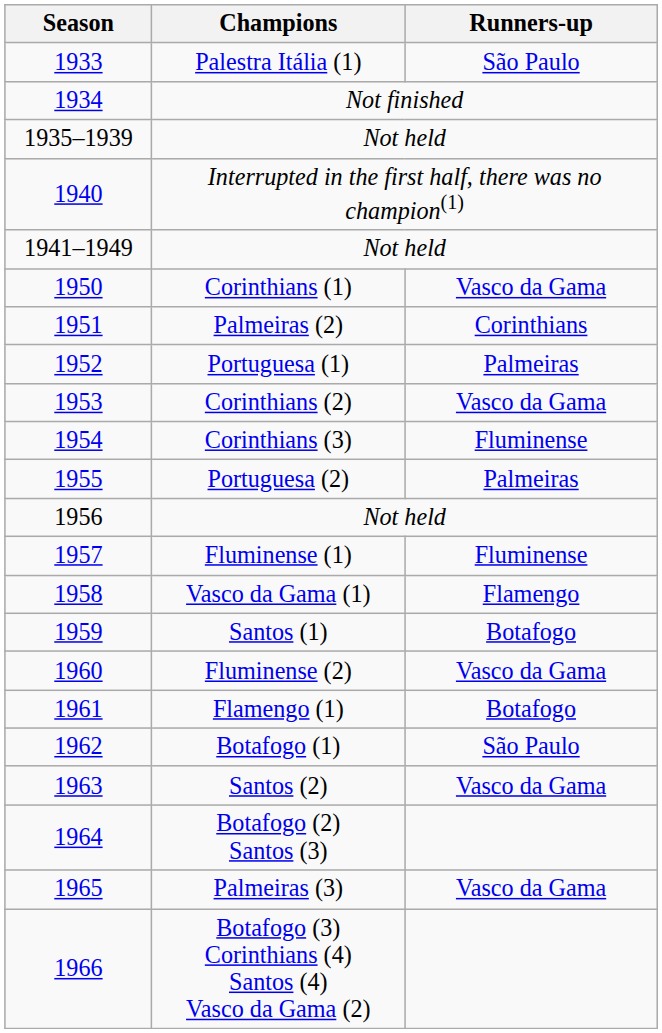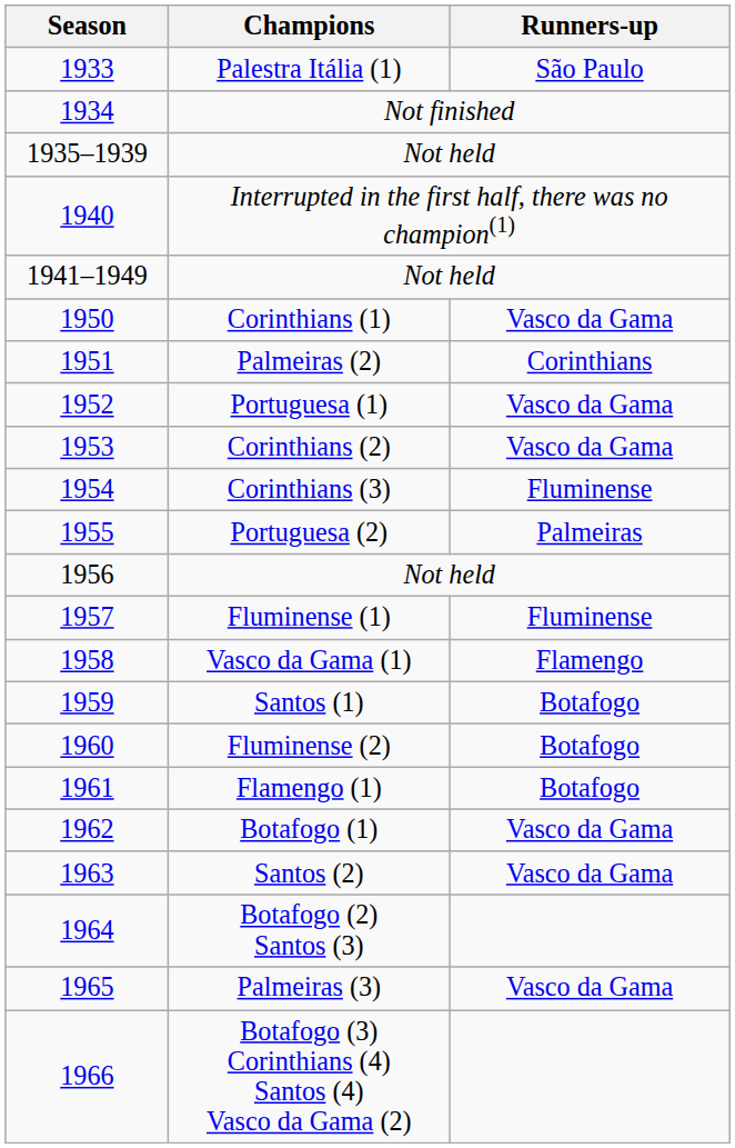 <table class="wikitable" style="text-align:center; margin-left:1em;">
 <tr>
 <th style="width:90px">Season</th>
 <th style="width:160px">Champions</th>
 <th style="width:160px">Runners-up</th>
 </tr>
 <tr>
 <td><a href='#'>1933</a></td>
 <td> <a href='#'>Palestra Itália</a> (1)</td>
 <td> <a href='#'>São Paulo</a></td>
 </tr>
 <tr>
 <td><a href='#'>1934</a></td>
 <td colspan=2><em>Not finished</em></td>
 </tr>
 <tr>
 <td>1935–1939</td>
 <td colspan=2><em>Not held</em></td>
 </tr>
 <tr>
 <td><a href='#'>1940</a></td>
 <td colspan=2><em>Interrupted in the first half, there was no champion</em><sup>(1)</sup></td>
 </tr>
 <tr>
 <td>1941–1949</td>
 <td colspan=2><em>Not held</em></td>
 </tr>
 <tr>
 <td><a href='#'>1950</a></td>
 <td> <a href='#'>Corinthians</a> (1)</td>
 <td> <a href='#'>Vasco da Gama</a></td>
 </tr>
 <tr>
 <td><a href='#'>1951</a></td>
 <td> <a href='#'>Palmeiras</a> (2)</td>
 <td> <a href='#'>Corinthians</a></td>
 </tr>
 <tr>
 <td><a href='#'>1952</a></td>
 <td> <a href='#'>Portuguesa</a> (1)</td>
-<td> <a href='#'>Palmeiras</a></td>
+<td> <a href='#'>Vasco da Gama</a></td>
 </tr>
 <tr>
 <td><a href='#'>1953</a></td>
 <td> <a href='#'>Corinthians</a> (2)</td>
 <td> <a href='#'>Vasco da Gama</a></td>
 </tr>
 <tr>
 <td><a href='#'>1954</a></td>
 <td> <a href='#'>Corinthians</a> (3)</td>
 <td> <a href='#'>Fluminense</a></td>
 </tr>
 <tr>
 <td><a href='#'>1955</a></td>
 <td> <a href='#'>Portuguesa</a> (2)</td>
 <td> <a href='#'>Palmeiras</a></td>
 </tr>
 <tr>
 <td>1956</td>
 <td colspan=2><em>Not held</em></td>
 </tr>
 <tr>
 <td><a href='#'>1957</a></td>
 <td> <a href='#'>Fluminense</a> (1)</td>
 <td> <a href='#'>Fluminense</a></td>
 </tr>
 <tr>
 <td><a href='#'>1958</a></td>
 <td> <a href='#'>Vasco da Gama</a> (1)</td>
 <td> <a href='#'>Flamengo</a></td>
 </tr>
 <tr>
 <td><a href='#'>1959</a></td>
 <td> <a href='#'>Santos</a> (1)</td>
 <td> <a href='#'>Botafogo</a></td>
 </tr>
 <tr>
 <td><a href='#'>1960</a></td>
 <td> <a href='#'>Fluminense</a> (2)</td>
-<td> <a href='#'>Vasco da Gama</a></td>
+<td> <a href='#'>Botafogo</a></td>
 </tr>
 <tr>
 <td><a href='#'>1961</a></td>
 <td> <a href='#'>Flamengo</a> (1)</td>
 <td> <a href='#'>Botafogo</a></td>
 </tr>
 <tr>
 <td><a href='#'>1962</a></td>
 <td> <a href='#'>Botafogo</a> (1)</td>
-<td> <a href='#'>São Paulo</a></td>
+<td> <a href='#'>Vasco da Gama</a></td>
 </tr>
 <tr>
 <td><a href='#'>1963</a></td>
 <td> <a href='#'>Santos</a> (2)</td>
 <td> <a href='#'>Vasco da Gama</a></td>
 </tr>
 <tr>
 <td><a href='#'>1964</a></td>
 <td> <a href='#'>Botafogo</a> (2) <br>  <a href='#'>Santos</a> (3)</td>
 <td></td>
 </tr>
 <tr>
 <td><a href='#'>1965</a></td>
 <td> <a href='#'>Palmeiras</a> (3)</td>
 <td> <a href='#'>Vasco da Gama</a></td>
 </tr>
 <tr>
 <td><a href='#'>1966</a></td>
 <td> <a href='#'>Botafogo</a> (3) <br>  <a href='#'>Corinthians</a> (4) <br>  <a href='#'>Santos</a> (4) <br>  <a href='#'>Vasco da Gama</a> (2)</td>
 <td></td>
 </tr>
 </table>
